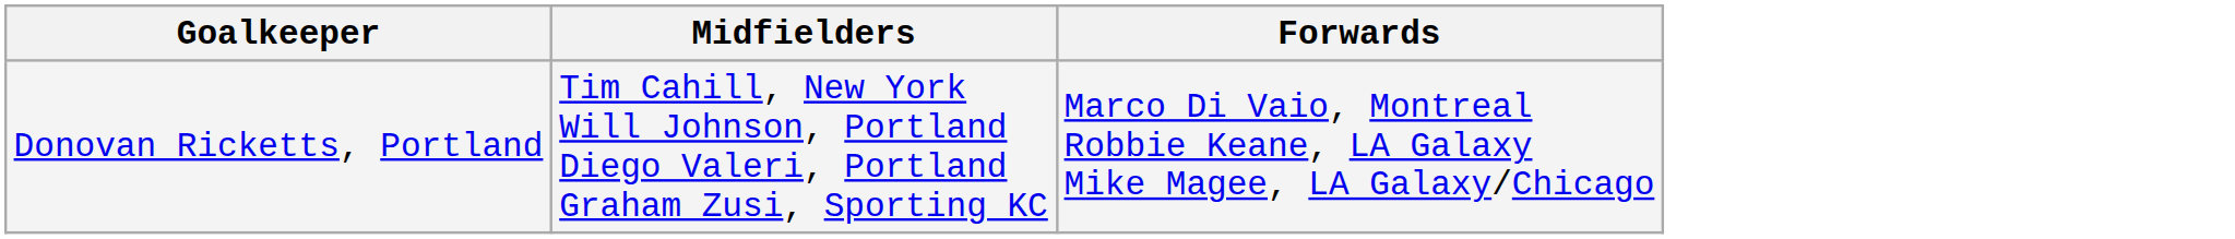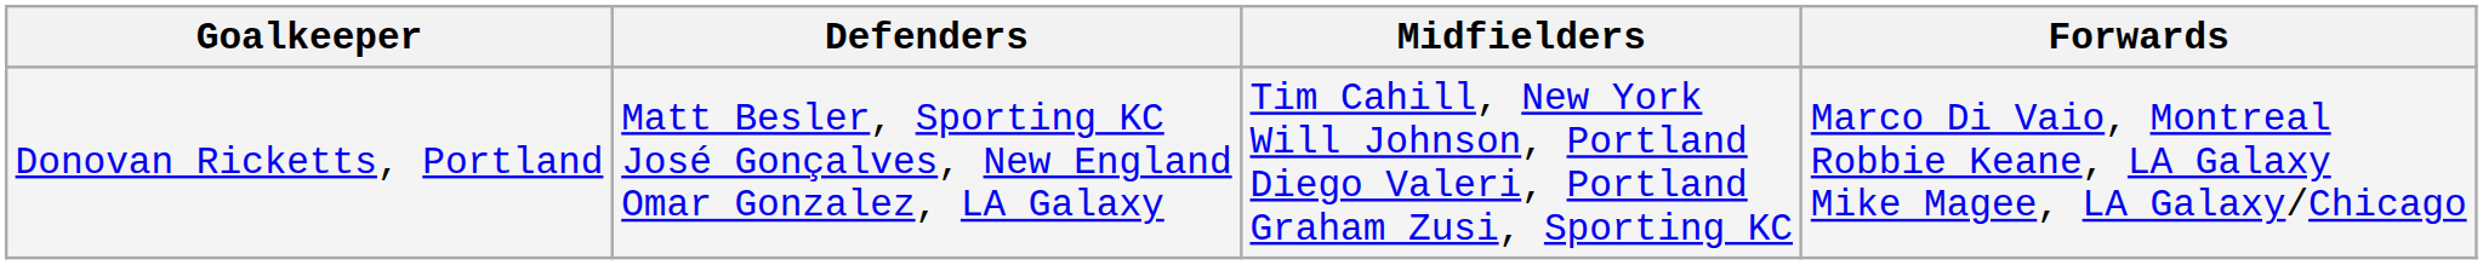 <table class="wikitable">
 <tr>
 <th>Goalkeeper</th>
+<th>Defenders</th>
 <th>Midfielders</th>
 <th>Forwards</th>
 </tr>
 <tr style="background:#f4f4f4;">
 <td> <a href='#'>Donovan Ricketts</a>, <a href='#'>Portland</a></td>
+<td> <a href='#'>Matt Besler</a>, <a href='#'>Sporting KC</a><br> <a href='#'>José Gonçalves</a>, <a href='#'>New England</a><br> <a href='#'>Omar Gonzalez</a>, <a href='#'>LA Galaxy</a></td>
 <td> <a href='#'>Tim Cahill</a>,  <a href='#'>New York</a><br> <a href='#'>Will Johnson</a>, <a href='#'>Portland</a><br> <a href='#'>Diego Valeri</a>, <a href='#'>Portland</a><br> <a href='#'>Graham Zusi</a>, <a href='#'>Sporting KC</a></td>
 <td> <a href='#'>Marco Di Vaio</a>, <a href='#'>Montreal</a><br> <a href='#'>Robbie Keane</a>, <a href='#'>LA Galaxy</a><br> <a href='#'>Mike Magee</a>, <a href='#'>LA Galaxy</a>/<a href='#'>Chicago</a></td>
 </tr>
 </table>
